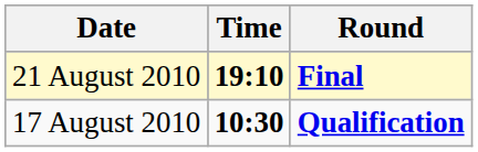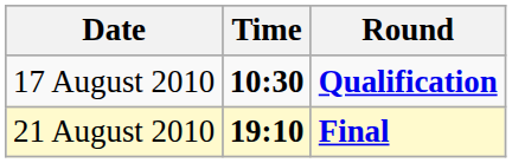 <table class="wikitable">
 <tr>
 <th>Date</th>
 <th>Time</th>
 <th>Round</th>
 </tr>
+<tr>
+<td>17 August 2010</td>
+<td><strong>10:30</strong></td>
+<td><strong><a href='#'>Qualification</a></strong></td>
+</tr>
 <tr style=background:lemonchiffon>
 <td>21 August 2010</td>
 <td><strong>19:10</strong></td>
 <td><strong><a href='#'>Final</a></strong></td>
 </tr>
-<tr>
-<td>17 August 2010</td>
-<td><strong>10:30</strong></td>
-<td><strong><a href='#'>Qualification</a></strong></td>
-</tr>
 </table>
